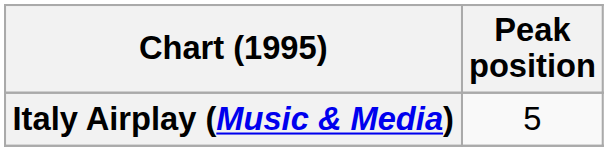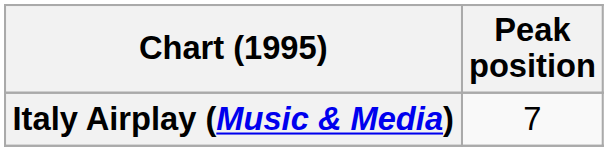 <table class="wikitable sortable plainrowheaders">
 <tr>
 <th>Chart (1995)</th>
 <th>Peak<br>position</th>
 </tr>
 <tr>
 </tr>
 <tr>
 </tr>
 <tr>
 </tr>
 <tr>
 </tr>
 <tr>
 <th scope="row">Italy Airplay (<em><a href='#'>Music & Media</a></em>)</th>
-<td align="center">5</td>
+<td align="center">7</td>
 </tr>
 <tr>
 </tr>
 <tr>
 </tr>
 <tr>
 </tr>
 <tr>
 </tr>
 <tr>
 </tr>
 <tr>
 </tr>
 <tr>
 </tr>
 </table>
